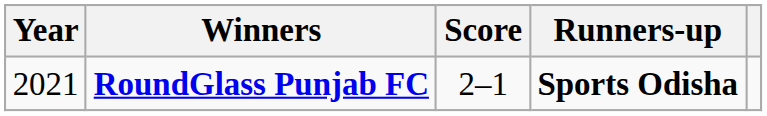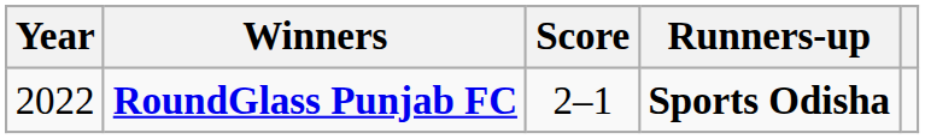 <table class="wikitable" style="text-align:center;">
 <tr>
 <th scope="col">Year</th>
 <th scope="col">Winners</th>
 <th scope="col">Score</th>
 <th scope="col">Runners-up</th>
 <th scope="col"></th>
 </tr>
 <tr>
-<td>2021</td>
+<td>2022</td>
 <td><strong><a href='#'>RoundGlass Punjab FC</a></strong></td>
 <td>2–1</td>
 <td><strong>Sports Odisha</strong></td>
 <td></td>
 </tr>
 </table>
